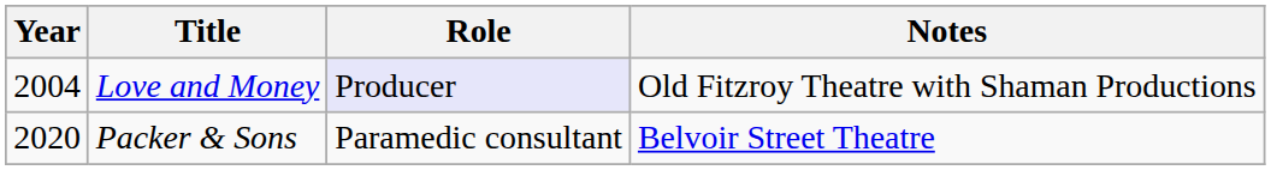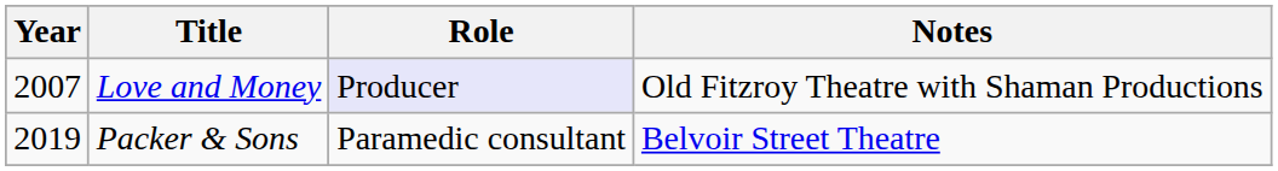 <table class="wikitable">
 <tr>
 <th>Year</th>
 <th>Title</th>
 <th>Role</th>
 <th>Notes</th>
 </tr>
 <tr>
-<td>2004</td>
+<td>2007</td>
 <td><em><a href='#'>Love and Money</a></em></td>
 <td style="background: lavender;">Producer</td>
 <td>Old Fitzroy Theatre with Shaman Productions</td>
 </tr>
 <tr>
-<td>2020</td>
+<td>2019</td>
 <td><em>Packer & Sons</em></td>
 <td>Paramedic consultant</td>
 <td><a href='#'>Belvoir Street Theatre</a></td>
 </tr>
 </table>
